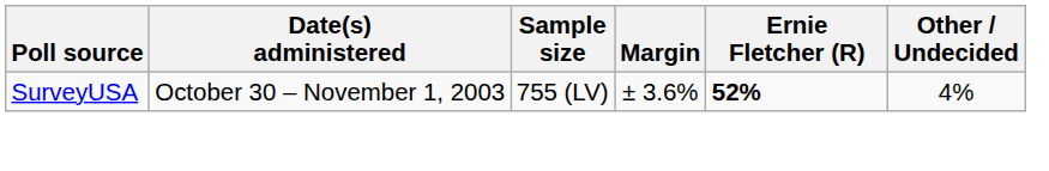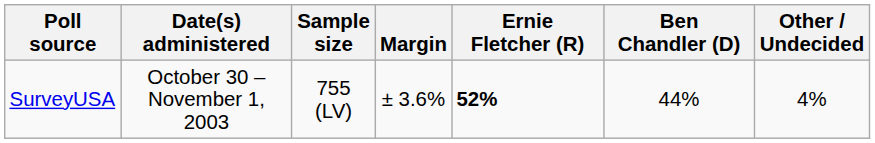 <table class="wikitable" style="font-size:90%">
 <tr valign=bottom>
 <th>Poll source</th>
 <th>Date(s)<br>administered</th>
 <th>Sample<br>size</th>
 <th>Margin<br></th>
 <th style="width:100px;">Ernie<br>Fletcher (R)</th>
+<th style="width:100px;">Ben<br>Chandler (D)</th>
 <th>Other /<br>Undecided</th>
 </tr>
 <tr>
 <td><a href='#'>SurveyUSA</a></td>
 <td align=center>October 30 – November 1, 2003</td>
 <td align=center>755 (LV)</td>
 <td align=center>± 3.6%</td>
 <td><strong>52%</strong></td>
+<td align=center>44%</td>
 <td align=center>4%</td>
 </tr>
 </table>
